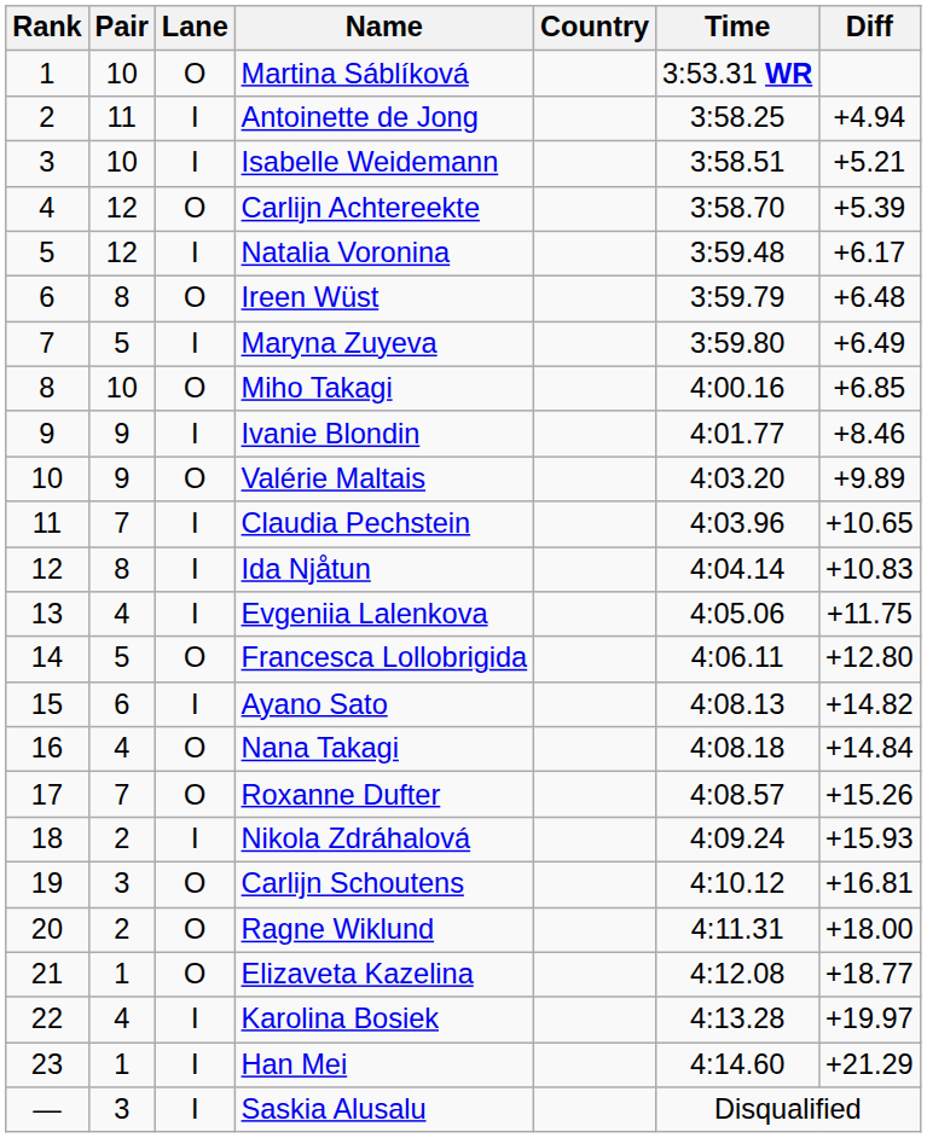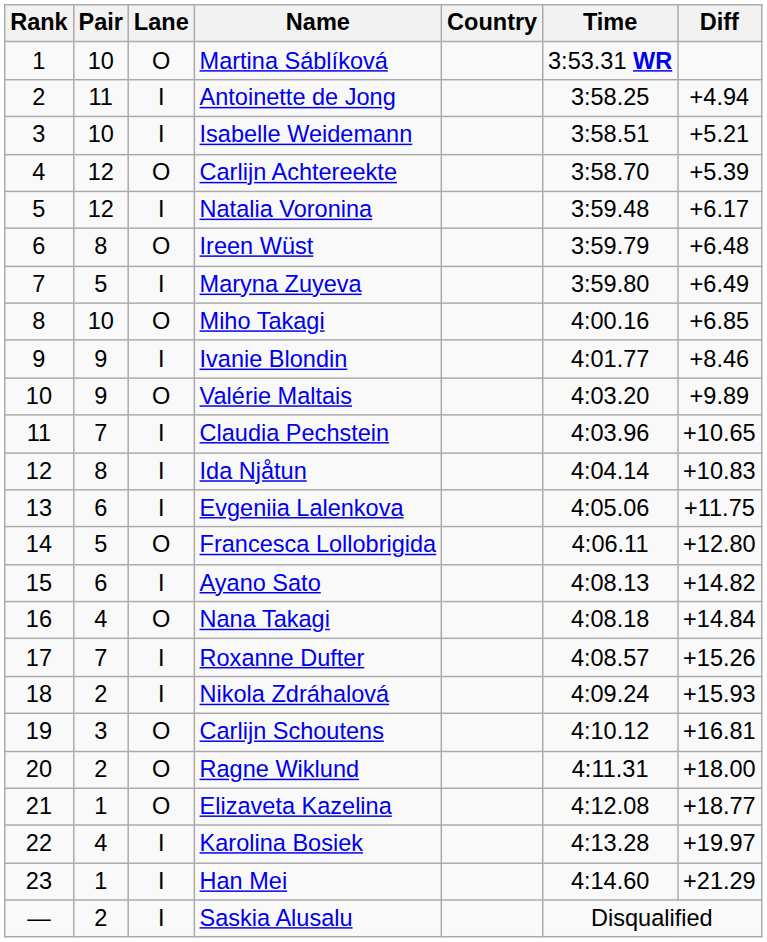 <table class="wikitable sortable" style="text-align:center">
 <tr>
 <th>Rank</th>
 <th>Pair</th>
 <th>Lane</th>
 <th>Name</th>
 <th>Country</th>
 <th>Time</th>
 <th>Diff</th>
 </tr>
 <tr>
 <td>1</td>
 <td>10</td>
 <td>O</td>
 <td align=left><a href='#'>Martina Sáblíková</a></td>
 <td align=left></td>
 <td>3:53.31 <strong><a href='#'>WR</a></strong></td>
 <td></td>
 </tr>
 <tr>
 <td>2</td>
 <td>11</td>
 <td>I</td>
 <td align=left><a href='#'>Antoinette de Jong</a></td>
 <td align=left></td>
 <td>3:58.25</td>
 <td>+4.94</td>
 </tr>
 <tr>
 <td>3</td>
 <td>10</td>
 <td>I</td>
 <td align=left><a href='#'>Isabelle Weidemann</a></td>
 <td align=left></td>
 <td>3:58.51</td>
 <td>+5.21</td>
 </tr>
 <tr>
 <td>4</td>
 <td>12</td>
 <td>O</td>
 <td align=left><a href='#'>Carlijn Achtereekte</a></td>
 <td align=left></td>
 <td>3:58.70</td>
 <td>+5.39</td>
 </tr>
 <tr>
 <td>5</td>
 <td>12</td>
 <td>I</td>
 <td align=left><a href='#'>Natalia Voronina</a></td>
 <td align=left></td>
 <td>3:59.48</td>
 <td>+6.17</td>
 </tr>
 <tr>
 <td>6</td>
 <td>8</td>
 <td>O</td>
 <td align=left><a href='#'>Ireen Wüst</a></td>
 <td align=left></td>
 <td>3:59.79</td>
 <td>+6.48</td>
 </tr>
 <tr>
 <td>7</td>
 <td>5</td>
 <td>I</td>
 <td align=left><a href='#'>Maryna Zuyeva</a></td>
 <td align=left></td>
 <td>3:59.80</td>
 <td>+6.49</td>
 </tr>
 <tr>
 <td>8</td>
 <td>10</td>
 <td>O</td>
 <td align=left><a href='#'>Miho Takagi</a></td>
 <td align=left></td>
 <td>4:00.16</td>
 <td>+6.85</td>
 </tr>
 <tr>
 <td>9</td>
 <td>9</td>
 <td>I</td>
 <td align=left><a href='#'>Ivanie Blondin</a></td>
 <td align=left></td>
 <td>4:01.77</td>
 <td>+8.46</td>
 </tr>
 <tr>
 <td>10</td>
 <td>9</td>
 <td>O</td>
 <td align=left><a href='#'>Valérie Maltais</a></td>
 <td align=left></td>
 <td>4:03.20</td>
 <td>+9.89</td>
 </tr>
 <tr>
 <td>11</td>
 <td>7</td>
 <td>I</td>
 <td align=left><a href='#'>Claudia Pechstein</a></td>
 <td align=left></td>
 <td>4:03.96</td>
 <td>+10.65</td>
 </tr>
 <tr>
 <td>12</td>
 <td>8</td>
 <td>I</td>
 <td align=left><a href='#'>Ida Njåtun</a></td>
 <td align=left></td>
 <td>4:04.14</td>
 <td>+10.83</td>
 </tr>
 <tr>
 <td>13</td>
-<td>4</td>
+<td>6</td>
 <td>I</td>
 <td align=left><a href='#'>Evgeniia Lalenkova</a></td>
 <td align=left></td>
 <td>4:05.06</td>
 <td>+11.75</td>
 </tr>
 <tr>
 <td>14</td>
 <td>5</td>
 <td>O</td>
 <td align=left><a href='#'>Francesca Lollobrigida</a></td>
 <td align=left></td>
 <td>4:06.11</td>
 <td>+12.80</td>
 </tr>
 <tr>
 <td>15</td>
 <td>6</td>
 <td>I</td>
 <td align=left><a href='#'>Ayano Sato</a></td>
 <td align=left></td>
 <td>4:08.13</td>
 <td>+14.82</td>
 </tr>
 <tr>
 <td>16</td>
 <td>4</td>
 <td>O</td>
 <td align=left><a href='#'>Nana Takagi</a></td>
 <td align=left></td>
 <td>4:08.18</td>
 <td>+14.84</td>
 </tr>
 <tr>
 <td>17</td>
 <td>7</td>
-<td>O</td>
+<td>I</td>
 <td align=left><a href='#'>Roxanne Dufter</a></td>
 <td align=left></td>
 <td>4:08.57</td>
 <td>+15.26</td>
 </tr>
 <tr>
 <td>18</td>
 <td>2</td>
 <td>I</td>
 <td align=left><a href='#'>Nikola Zdráhalová</a></td>
 <td align=left></td>
 <td>4:09.24</td>
 <td>+15.93</td>
 </tr>
 <tr>
 <td>19</td>
 <td>3</td>
 <td>O</td>
 <td align=left><a href='#'>Carlijn Schoutens</a></td>
 <td align=left></td>
 <td>4:10.12</td>
 <td>+16.81</td>
 </tr>
 <tr>
 <td>20</td>
 <td>2</td>
 <td>O</td>
 <td align=left><a href='#'>Ragne Wiklund</a></td>
 <td align=left></td>
 <td>4:11.31</td>
 <td>+18.00</td>
 </tr>
 <tr>
 <td>21</td>
 <td>1</td>
 <td>O</td>
 <td align=left><a href='#'>Elizaveta Kazelina</a></td>
 <td align=left></td>
 <td>4:12.08</td>
 <td>+18.77</td>
 </tr>
 <tr>
 <td>22</td>
 <td>4</td>
 <td>I</td>
 <td align=left><a href='#'>Karolina Bosiek</a></td>
 <td align=left></td>
 <td>4:13.28</td>
 <td>+19.97</td>
 </tr>
 <tr>
 <td>23</td>
 <td>1</td>
 <td>I</td>
 <td align=left><a href='#'>Han Mei</a></td>
 <td align=left></td>
 <td>4:14.60</td>
 <td>+21.29</td>
 </tr>
 <tr>
 <td>—</td>
-<td>3</td>
+<td>2</td>
 <td>I</td>
 <td align=left><a href='#'>Saskia Alusalu</a></td>
 <td align=left></td>
 <td colspan=2>Disqualified</td>
 </tr>
 </table>
